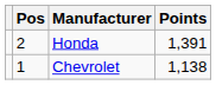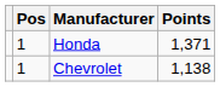 <table class="wikitable" style="font-size: 95%;">
 <tr>
 <th></th>
 <th>Pos</th>
 <th>Manufacturer</th>
 <th>Points</th>
 </tr>
 <tr>
 <td align="left"></td>
-<td>2</td>
+<td>1</td>
 <td> <a href='#'>Honda</a></td>
-<td align="right">1,391</td>
+<td align="right">1,371</td>
 </tr>
 <tr>
 <td align="left"></td>
 <td>1</td>
 <td> <a href='#'>Chevrolet</a></td>
 <td align="right">1,138</td>
 </tr>
 </table>
